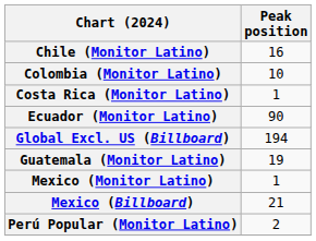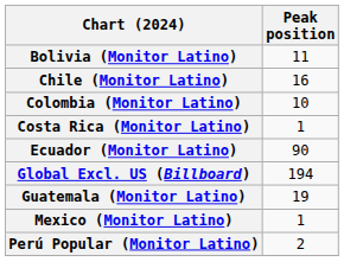 <table class="wikitable sortable plainrowheaders" style="text-align:center">
 <tr>
 <th scope="col">Chart (2024)</th>
 <th scope="col">Peak<br>position</th>
+</tr>
+<tr>
+<th scope="row">Bolivia (<a href='#'>Monitor Latino</a>)</th>
+<td>11</td>
 </tr>
 <tr>
 <th scope="row">Chile (<a href='#'>Monitor Latino</a>)</th>
 <td>16</td>
 </tr>
 <tr>
 <th scope="row">Colombia (<a href='#'>Monitor Latino</a>)</th>
 <td>10</td>
 </tr>
 <tr>
 <th scope="row">Costa Rica (<a href='#'>Monitor Latino</a>)</th>
 <td>1</td>
 </tr>
 <tr>
 <th scope="row">Ecuador (<a href='#'>Monitor Latino</a>)</th>
 <td>90</td>
 </tr>
 <tr>
 <th scope="row"><a href='#'>Global Excl. US</a> (<em><a href='#'>Billboard</a></em>)</th>
 <td>194</td>
 </tr>
 <tr>
 <th scope="row">Guatemala (<a href='#'>Monitor Latino</a>)</th>
 <td>19</td>
 </tr>
 <tr>
 <th scope="row">Mexico (<a href='#'>Monitor Latino</a>)</th>
 <td>1</td>
 </tr>
 <tr>
-<th scope="row"><a href='#'>Mexico</a> (<em><a href='#'>Billboard</a></em>)</th>
-<td>21</td>
-</tr>
-<tr>
 <th scope="row">Perú Popular (<a href='#'>Monitor Latino</a>)</th>
 <td>2</td>
 </tr>
 <tr>
 </tr>
 </table>
